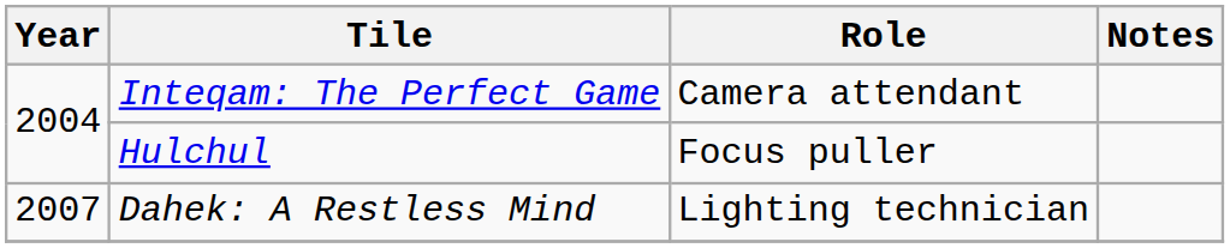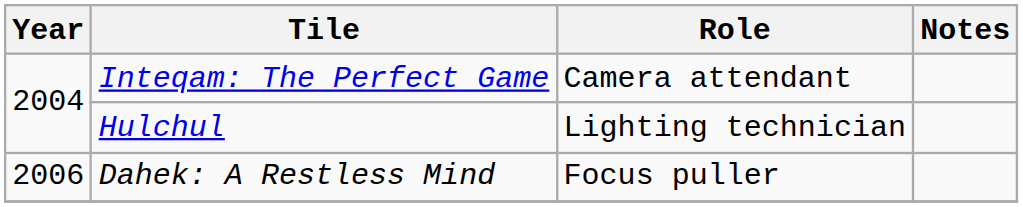 <table class="wikitable">
 <tr>
 <th>Year</th>
 <th>Tile</th>
 <th>Role</th>
 <th>Notes</th>
 </tr>
 <tr>
 <td rowspan ="2">2004</td>
 <td><em><a href='#'>Inteqam: The Perfect Game</a></em></td>
 <td>Camera attendant</td>
 <td></td>
 </tr>
 <tr>
 <td><em><a href='#'>Hulchul</a></em></td>
-<td>Focus puller</td>
+<td>Lighting technician</td>
 <td></td>
 </tr>
 <tr>
-<td>2007</td>
+<td>2006</td>
 <td><em>Dahek: A Restless Mind</em></td>
-<td>Lighting technician</td>
+<td>Focus puller</td>
 <td></td>
 </tr>
 <tr>
 </tr>
 </table>
